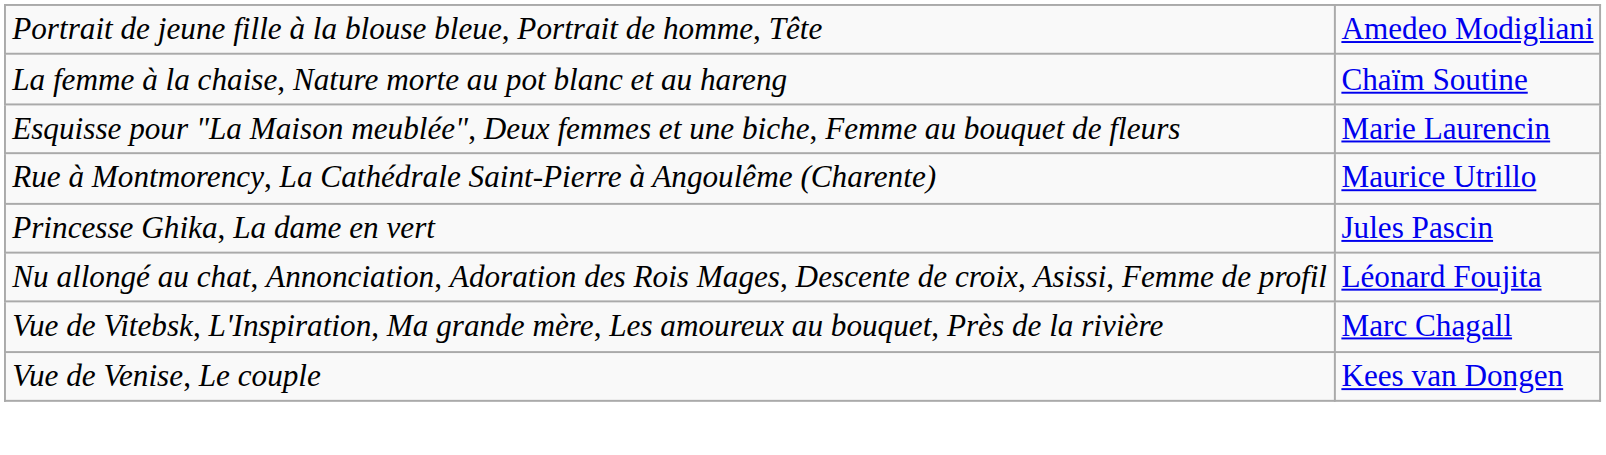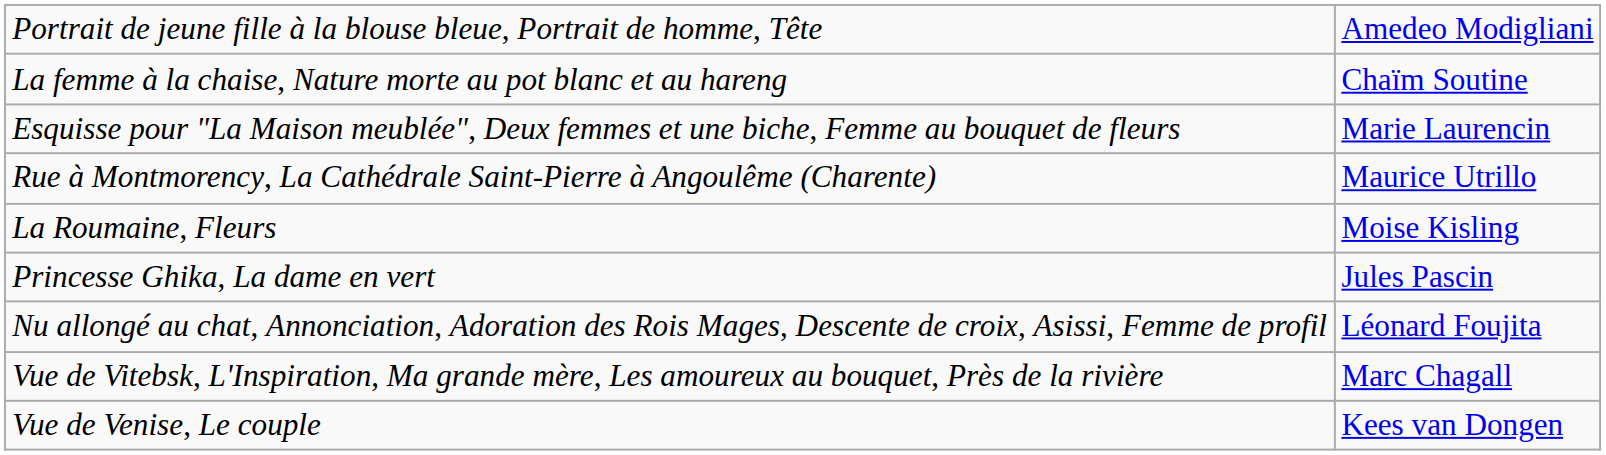 <table class="wikitable">
 <tr>
 <td><em>Portrait de jeune fille à la blouse bleue</em>, <em>Portrait de homme</em>, <em>Tête</em></td>
 <td><a href='#'>Amedeo Modigliani</a></td>
 </tr>
 <tr>
 <td><em>La femme à la chaise</em>, <em>Nature morte au pot blanc et au hareng</em></td>
 <td><a href='#'>Chaïm Soutine</a></td>
 </tr>
 <tr>
 <td><em>Esquisse pour "La Maison meublée"</em>, <em>Deux femmes et une biche</em>, <em>Femme au bouquet de fleurs</em></td>
 <td><a href='#'>Marie Laurencin</a></td>
 </tr>
 <tr>
 <td><em>Rue à Montmorency</em>, <em>La Cathédrale Saint-Pierre à Angoulême (Charente)</em></td>
 <td><a href='#'>Maurice Utrillo</a></td>
 </tr>
 <tr>
+<td><em>La Roumaine</em>, <em>Fleurs</em></td>
+<td><a href='#'>Moise Kisling</a></td>
+</tr>
+<tr>
 <td><em>Princesse Ghika</em>, <em>La dame en vert</em></td>
 <td><a href='#'>Jules Pascin</a></td>
 </tr>
 <tr>
 <td><em>Nu allongé au chat</em>, <em>Annonciation</em>, <em>Adoration des Rois Mages</em>, <em>Descente de croix</em>, <em>Asissi</em>, <em>Femme de profil</em></td>
 <td><a href='#'>Léonard Foujita</a></td>
 </tr>
 <tr>
 <td><em>Vue de Vitebsk</em>, <em>L'Inspiration</em>, <em>Ma grande mère</em>, <em>Les amoureux au bouquet</em>, <em>Près de la rivière</em></td>
 <td><a href='#'>Marc Chagall</a></td>
 </tr>
 <tr>
 <td><em>Vue de Venise</em>, <em>Le couple</em></td>
 <td><a href='#'>Kees van Dongen</a></td>
 </tr>
 </table>
